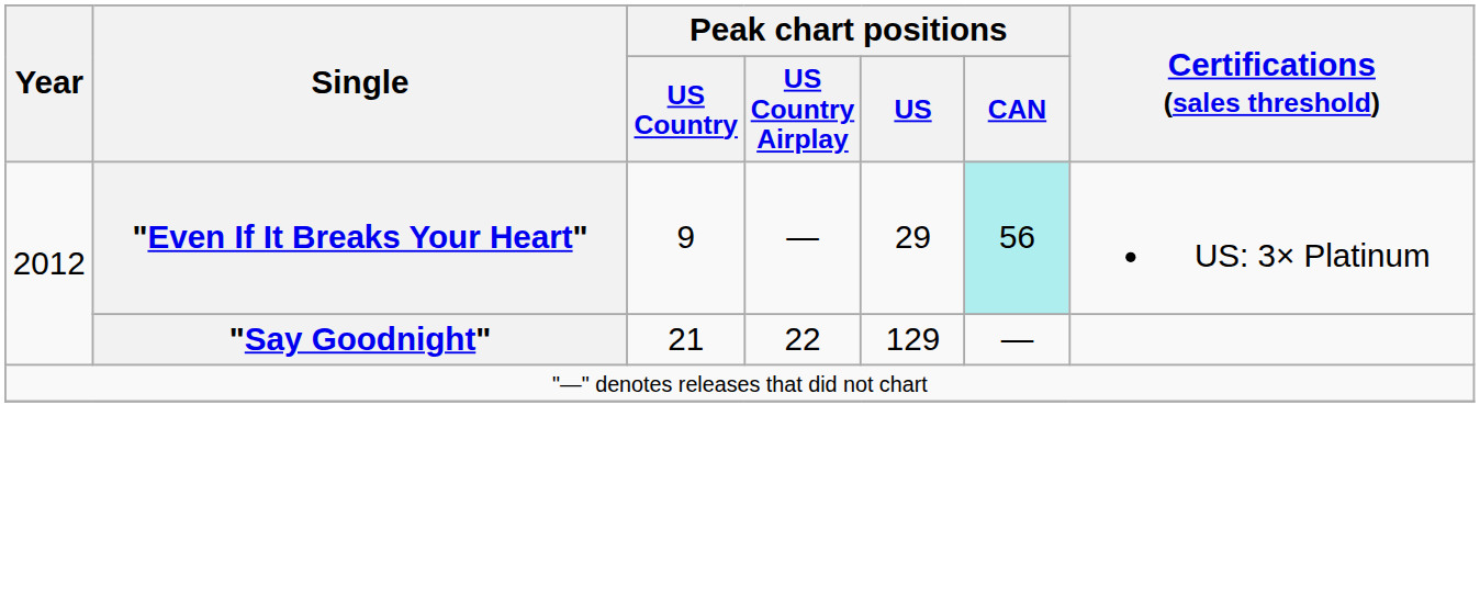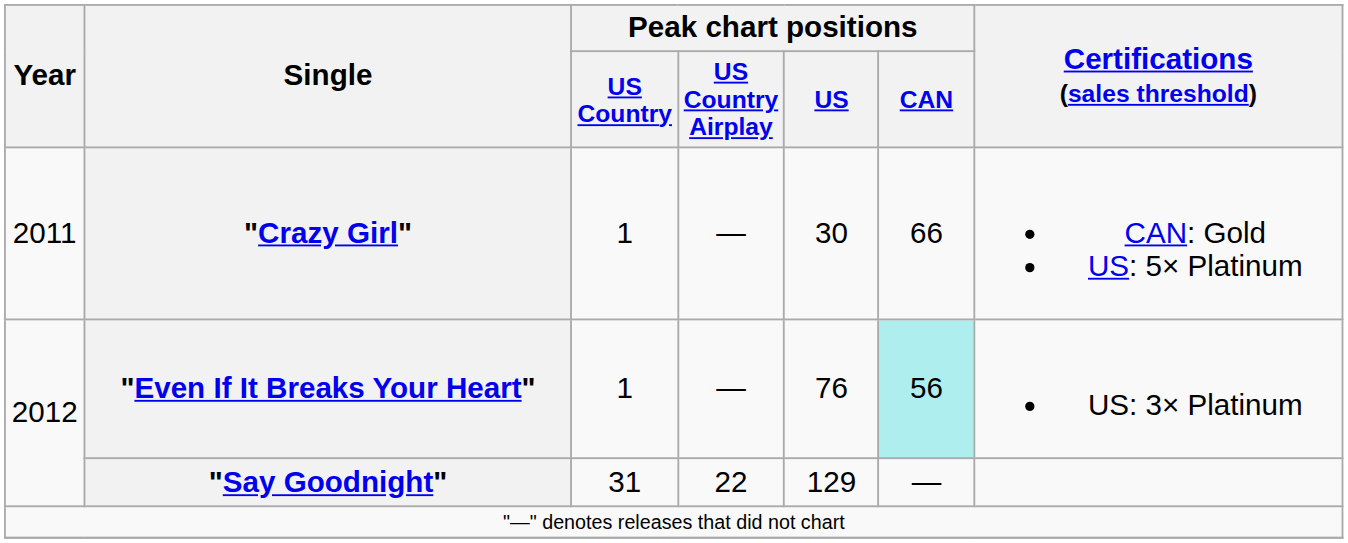 <table class="wikitable plainrowheaders" style="text-align:center;">
 <tr>
 <th rowspan="2">Year</th>
 <th rowspan="2" style="width:16em;">Single</th>
 <th colspan="4">Peak chart positions</th>
 <th rowspan="2" style="width:12em;"><a href='#'>Certifications</a><br><small>(<a href='#'>sales threshold</a>)</small></th>
 </tr>
 <tr style="font-size:smaller;">
 <th width="45"><a href='#'>US Country</a><br></th>
 <th style="width:45px;"><a href='#'>US Country Airplay</a><br></th>
 <th width="45"><a href='#'>US</a><br></th>
 <th width="45"><a href='#'>CAN</a><br></th>
 </tr>
 <tr>
+<td>2011</td>
+<th scope="row">"<a href='#'>Crazy Girl</a>"</th>
+<td>1</td>
+<td>—</td>
+<td>30</td>
+<td>66</td>
+<td><br><ul><li><a href='#'>CAN</a>: Gold</li><li><a href='#'>US</a>: 5× Platinum</li></ul></td>
+</tr>
+<tr>
 <td rowspan="2">2012</td>
 <th scope="row">"<a href='#'>Even If It Breaks Your Heart</a>"</th>
-<td>9</td>
+<td>1</td>
 <td>—</td>
-<td>29</td>
+<td>76</td>
 <td style="background: paleturquoise;">56</td>
 <td><br><ul><li>US: 3× Platinum</li></ul></td>
 </tr>
 <tr>
 <th scope="row">"<a href='#'>Say Goodnight</a>"</th>
-<td>21</td>
+<td>31</td>
 <td>22</td>
 <td>129</td>
 <td>—</td>
 <td></td>
 </tr>
 <tr>
 <td colspan="7" style="font-size:8pt">"—" denotes releases that did not chart</td>
 </tr>
 <tr>
 </tr>
 </table>
